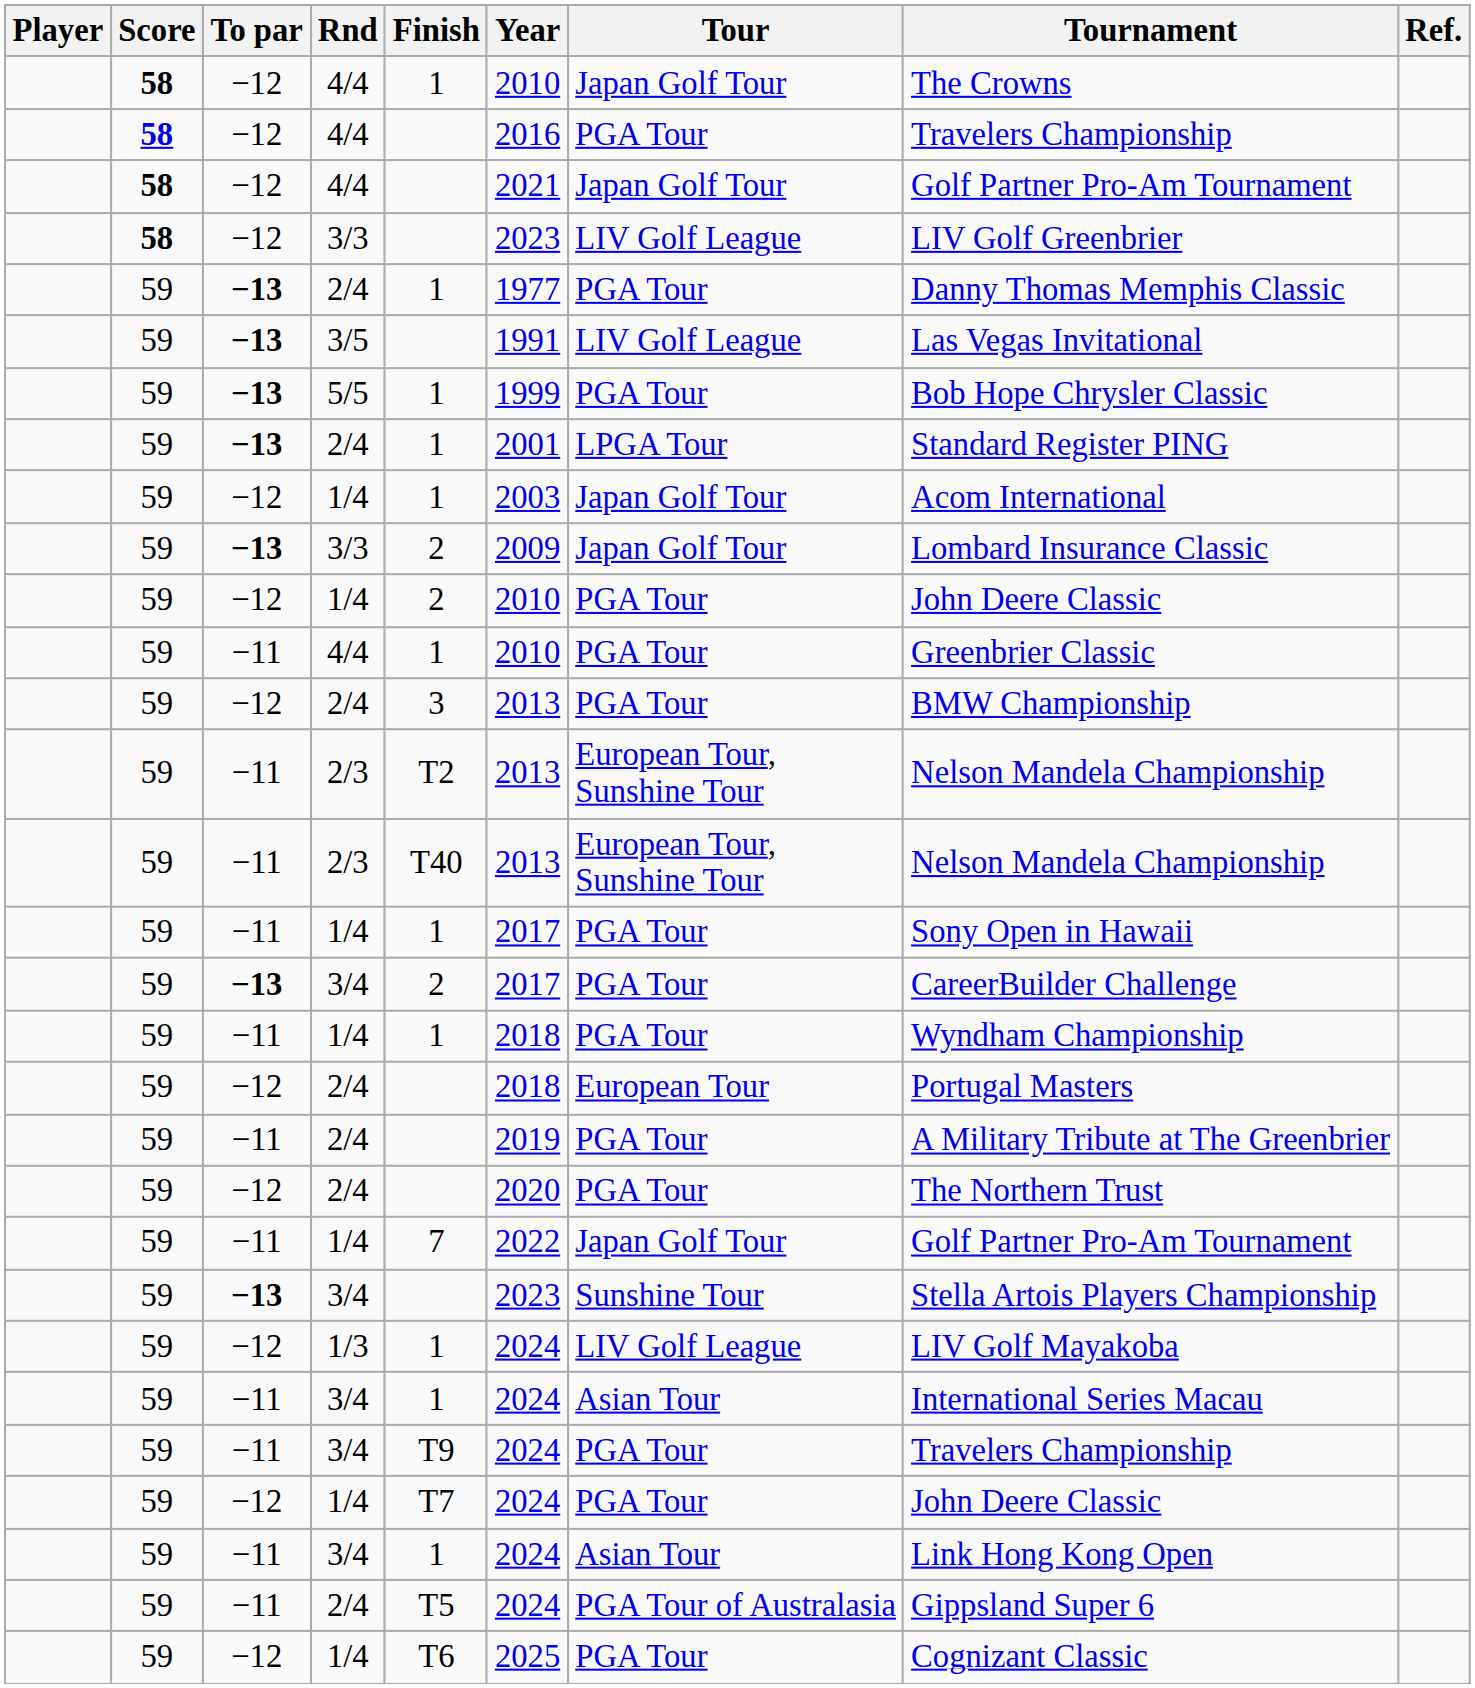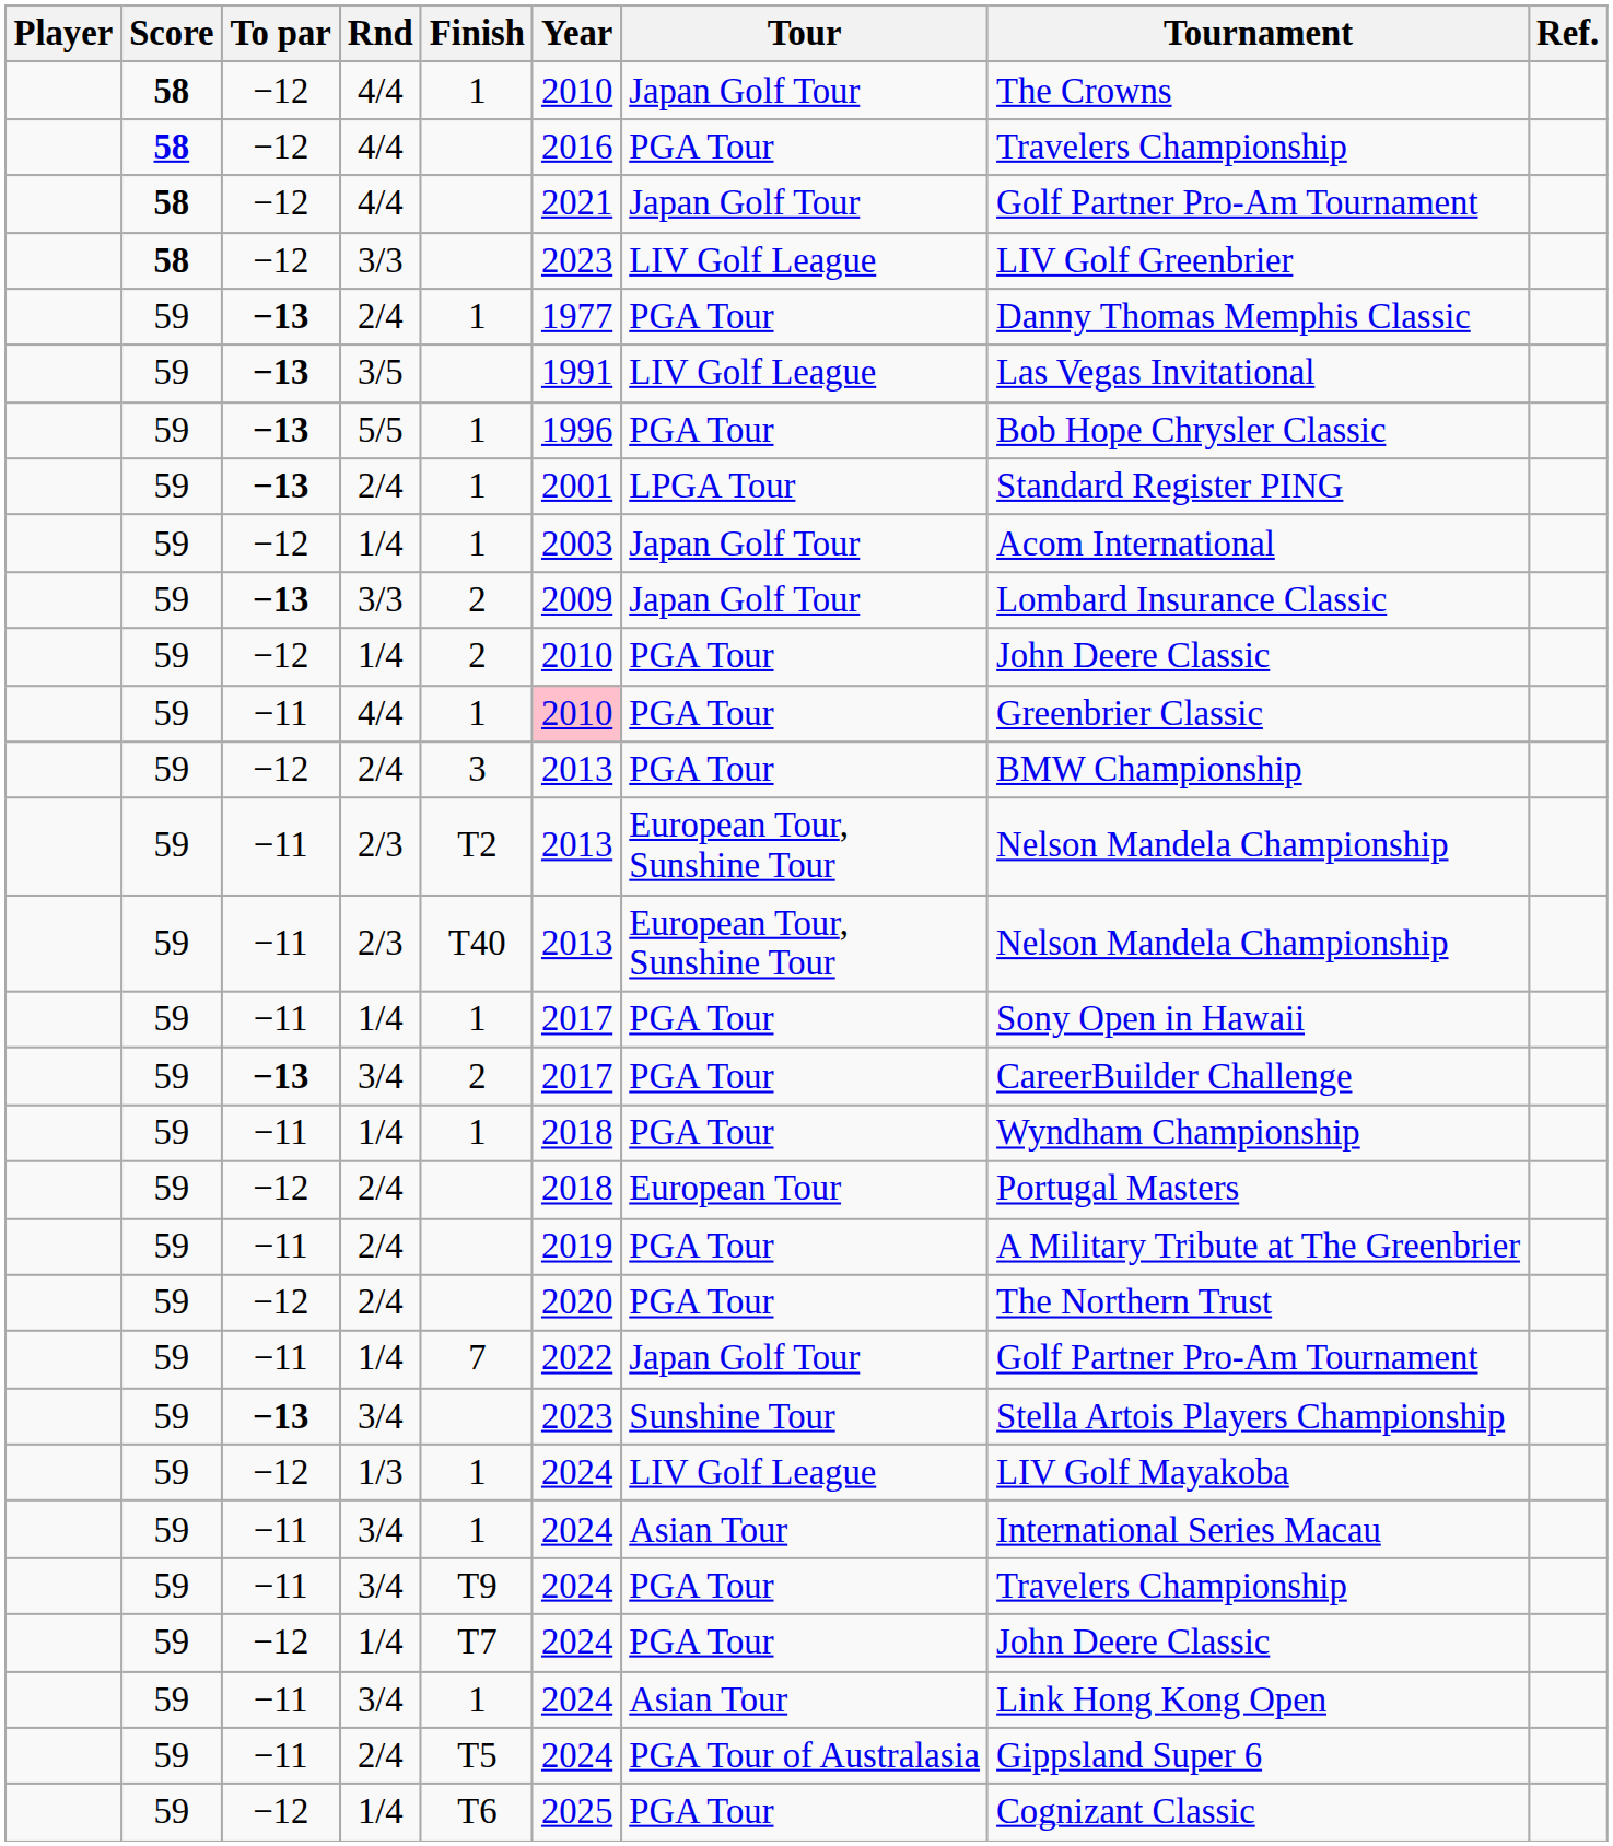 <table class="wikitable sortable">
 <tr>
 <th>Player</th>
 <th>Score</th>
 <th>To par</th>
 <th>Rnd</th>
 <th data-sort-type="number">Finish</th>
 <th>Year</th>
 <th>Tour</th>
 <th>Tournament</th>
 <th>Ref.</th>
 </tr>
 <tr>
 <td></td>
 <td align=center><strong>58</strong></td>
 <td align=center>−12</td>
 <td align=center>4/4</td>
 <td align=center>1</td>
 <td align=center><a href='#'>2010</a></td>
 <td><a href='#'>Japan Golf Tour</a></td>
 <td><a href='#'>The Crowns</a></td>
 <td></td>
 </tr>
 <tr>
 <td></td>
 <td align=center><strong><a href='#'>58</a></strong></td>
 <td align=center>−12</td>
 <td align=center>4/4</td>
 <td align=center></td>
 <td align=center><a href='#'>2016</a></td>
 <td><a href='#'>PGA Tour</a></td>
 <td><a href='#'>Travelers Championship</a></td>
 <td></td>
 </tr>
 <tr>
 <td></td>
 <td align=center><strong>58</strong></td>
 <td align=center>−12</td>
 <td align=center>4/4</td>
 <td align=center></td>
 <td align=center><a href='#'>2021</a></td>
 <td><a href='#'>Japan Golf Tour</a></td>
 <td><a href='#'>Golf Partner Pro-Am Tournament</a></td>
 <td></td>
 </tr>
 <tr>
 <td></td>
 <td align=center><strong>58</strong></td>
 <td align=center>−12</td>
 <td align=center>3/3</td>
 <td align=center></td>
 <td align=center><a href='#'>2023</a></td>
 <td><a href='#'>LIV Golf League</a></td>
 <td><a href='#'>LIV Golf Greenbrier</a></td>
 <td></td>
 </tr>
 <tr>
 <td></td>
 <td align=center>59</td>
 <td align=center><strong>−13</strong></td>
 <td align=center>2/4</td>
 <td align=center>1</td>
 <td align=center><a href='#'>1977</a></td>
 <td><a href='#'>PGA Tour</a></td>
 <td><a href='#'>Danny Thomas Memphis Classic</a></td>
 <td></td>
 </tr>
 <tr>
 <td></td>
 <td align=center>59</td>
 <td align=center><strong>−13</strong></td>
 <td align=center>3/5</td>
 <td align=center></td>
 <td align=center><a href='#'>1991</a></td>
 <td><a href='#'>LIV Golf League</a></td>
 <td><a href='#'>Las Vegas Invitational</a></td>
 <td></td>
 </tr>
 <tr>
 <td></td>
 <td align=center>59</td>
 <td align=center><strong>−13</strong></td>
 <td align=center>5/5</td>
 <td align=center>1</td>
-<td align=center><a href='#'>1999</a></td>
+<td align=center><a href='#'>1996</a></td>
 <td><a href='#'>PGA Tour</a></td>
 <td><a href='#'>Bob Hope Chrysler Classic</a></td>
 <td></td>
 </tr>
 <tr>
 <td></td>
 <td align=center>59</td>
 <td align=center><strong>−13</strong></td>
 <td align=center>2/4</td>
 <td align=center>1</td>
 <td align=center><a href='#'>2001</a></td>
 <td><a href='#'>LPGA Tour</a></td>
 <td><a href='#'>Standard Register PING</a></td>
 <td></td>
 </tr>
 <tr>
 <td></td>
 <td align=center>59</td>
 <td align=center>−12</td>
 <td align=center>1/4</td>
 <td align=center>1</td>
 <td align=center><a href='#'>2003</a></td>
 <td><a href='#'>Japan Golf Tour</a></td>
 <td><a href='#'>Acom International</a></td>
 <td></td>
 </tr>
 <tr>
 <td></td>
 <td align=center>59</td>
 <td align=center><strong>−13</strong></td>
 <td align=center>3/3</td>
 <td align=center>2</td>
 <td align=center><a href='#'>2009</a></td>
 <td><a href='#'>Japan Golf Tour</a></td>
 <td><a href='#'>Lombard Insurance Classic</a></td>
 <td></td>
 </tr>
 <tr>
 <td></td>
 <td align=center>59</td>
 <td align=center>−12</td>
 <td align=center>1/4</td>
 <td align=center>2</td>
 <td align=center><a href='#'>2010</a></td>
 <td><a href='#'>PGA Tour</a></td>
 <td><a href='#'>John Deere Classic</a></td>
 <td></td>
 </tr>
 <tr>
 <td></td>
 <td align=center>59</td>
 <td align=center>−11</td>
 <td align=center>4/4</td>
 <td align=center>1</td>
-<td align=center><a href='#'>2010</a></td>
+<td align=center style="background: pink;"><a href='#'>2010</a></td>
 <td><a href='#'>PGA Tour</a></td>
 <td><a href='#'>Greenbrier Classic</a></td>
 <td></td>
 </tr>
 <tr>
 <td></td>
 <td align=center>59</td>
 <td align=center>−12</td>
 <td align=center>2/4</td>
 <td align=center>3</td>
 <td align=center><a href='#'>2013</a></td>
 <td><a href='#'>PGA Tour</a></td>
 <td><a href='#'>BMW Championship</a></td>
 <td></td>
 </tr>
 <tr>
 <td></td>
 <td align=center>59</td>
 <td align=center>−11</td>
 <td align=center>2/3</td>
 <td align=center>T2</td>
 <td align=center><a href='#'>2013</a></td>
 <td><a href='#'>European Tour</a>,<br><a href='#'>Sunshine Tour</a></td>
 <td><a href='#'>Nelson Mandela Championship</a></td>
 <td></td>
 </tr>
 <tr>
 <td></td>
 <td align=center>59</td>
 <td align=center>−11</td>
 <td align=center>2/3</td>
 <td align=center>T40</td>
 <td align=center><a href='#'>2013</a></td>
 <td><a href='#'>European Tour</a>,<br><a href='#'>Sunshine Tour</a></td>
 <td><a href='#'>Nelson Mandela Championship</a></td>
 <td></td>
 </tr>
 <tr>
 <td></td>
 <td align=center>59</td>
 <td align=center>−11</td>
 <td align=center>1/4</td>
 <td align=center>1</td>
 <td align=center><a href='#'>2017</a></td>
 <td><a href='#'>PGA Tour</a></td>
 <td><a href='#'>Sony Open in Hawaii</a></td>
 <td></td>
 </tr>
 <tr>
 <td></td>
 <td align=center>59</td>
 <td align=center><strong>−13</strong></td>
 <td align=center>3/4</td>
 <td align=center>2</td>
 <td align=center><a href='#'>2017</a></td>
 <td><a href='#'>PGA Tour</a></td>
 <td><a href='#'>CareerBuilder Challenge</a></td>
 <td></td>
 </tr>
 <tr>
 <td></td>
 <td align=center>59</td>
 <td align=center>−11</td>
 <td align=center>1/4</td>
 <td align=center>1</td>
 <td align=center><a href='#'>2018</a></td>
 <td><a href='#'>PGA Tour</a></td>
 <td><a href='#'>Wyndham Championship</a></td>
 <td></td>
 </tr>
 <tr>
 <td></td>
 <td align=center>59</td>
 <td align=center>−12</td>
 <td align=center>2/4</td>
 <td align=center></td>
 <td align=center><a href='#'>2018</a></td>
 <td><a href='#'>European Tour</a></td>
 <td><a href='#'>Portugal Masters</a></td>
 <td></td>
 </tr>
 <tr>
 <td></td>
 <td align=center>59</td>
 <td align=center>−11</td>
 <td align=center>2/4</td>
 <td align=center></td>
 <td align=center><a href='#'>2019</a></td>
 <td><a href='#'>PGA Tour</a></td>
 <td><a href='#'>A Military Tribute at The Greenbrier</a></td>
 <td></td>
 </tr>
 <tr>
 <td></td>
 <td align=center>59</td>
 <td align=center>−12</td>
 <td align=center>2/4</td>
 <td align=center></td>
 <td align=center><a href='#'>2020</a></td>
 <td><a href='#'>PGA Tour</a></td>
 <td><a href='#'>The Northern Trust</a></td>
 <td></td>
 </tr>
 <tr>
 <td></td>
 <td align=center>59</td>
 <td align=center>−11</td>
 <td align=center>1/4</td>
 <td align=center>7</td>
 <td align=center><a href='#'>2022</a></td>
 <td><a href='#'>Japan Golf Tour</a></td>
 <td><a href='#'>Golf Partner Pro-Am Tournament</a></td>
 <td></td>
 </tr>
 <tr>
 <td></td>
 <td align=center>59</td>
 <td align=center><strong>−13</strong></td>
 <td align=center>3/4</td>
 <td align=center></td>
 <td align=center><a href='#'>2023</a></td>
 <td><a href='#'>Sunshine Tour</a></td>
 <td><a href='#'>Stella Artois Players Championship</a></td>
 <td></td>
 </tr>
 <tr>
 <td></td>
 <td align=center>59</td>
 <td align=center>−12</td>
 <td align=center>1/3</td>
 <td align=center>1</td>
 <td align=center><a href='#'>2024</a></td>
 <td><a href='#'>LIV Golf League</a></td>
 <td><a href='#'>LIV Golf Mayakoba</a></td>
 <td></td>
 </tr>
 <tr>
 <td></td>
 <td align=center>59</td>
 <td align=center>−11</td>
 <td align=center>3/4</td>
 <td align=center>1</td>
 <td align=center><a href='#'>2024</a></td>
 <td><a href='#'>Asian Tour</a></td>
 <td><a href='#'>International Series Macau</a></td>
 <td></td>
 </tr>
 <tr>
 <td></td>
 <td align=center>59</td>
 <td align=center>−11</td>
 <td align=center>3/4</td>
 <td align=center>T9</td>
 <td align=center><a href='#'>2024</a></td>
 <td><a href='#'>PGA Tour</a></td>
 <td><a href='#'>Travelers Championship</a></td>
 <td></td>
 </tr>
 <tr>
 <td></td>
 <td align=center>59</td>
 <td align=center>−12</td>
 <td align=center>1/4</td>
 <td align=center>T7</td>
 <td align=center><a href='#'>2024</a></td>
 <td><a href='#'>PGA Tour</a></td>
 <td><a href='#'>John Deere Classic</a></td>
 <td></td>
 </tr>
 <tr>
 <td></td>
 <td align=center>59</td>
 <td align=center>−11</td>
 <td align=center>3/4</td>
 <td align=center>1</td>
 <td align=center><a href='#'>2024</a></td>
 <td><a href='#'>Asian Tour</a></td>
 <td><a href='#'>Link Hong Kong Open</a></td>
 <td></td>
 </tr>
 <tr>
 <td></td>
 <td align=center>59</td>
 <td align=center>−11</td>
 <td align=center>2/4</td>
 <td align=center>T5</td>
 <td align=center><a href='#'>2024</a></td>
 <td><a href='#'>PGA Tour of Australasia</a></td>
 <td><a href='#'>Gippsland Super 6</a></td>
 <td></td>
 </tr>
 <tr>
 <td></td>
 <td align=center>59</td>
 <td align=center>−12</td>
 <td align=center>1/4</td>
 <td align=center>T6</td>
 <td align=center><a href='#'>2025</a></td>
 <td><a href='#'>PGA Tour</a></td>
 <td><a href='#'>Cognizant Classic</a></td>
 <td></td>
 </tr>
 </table>
